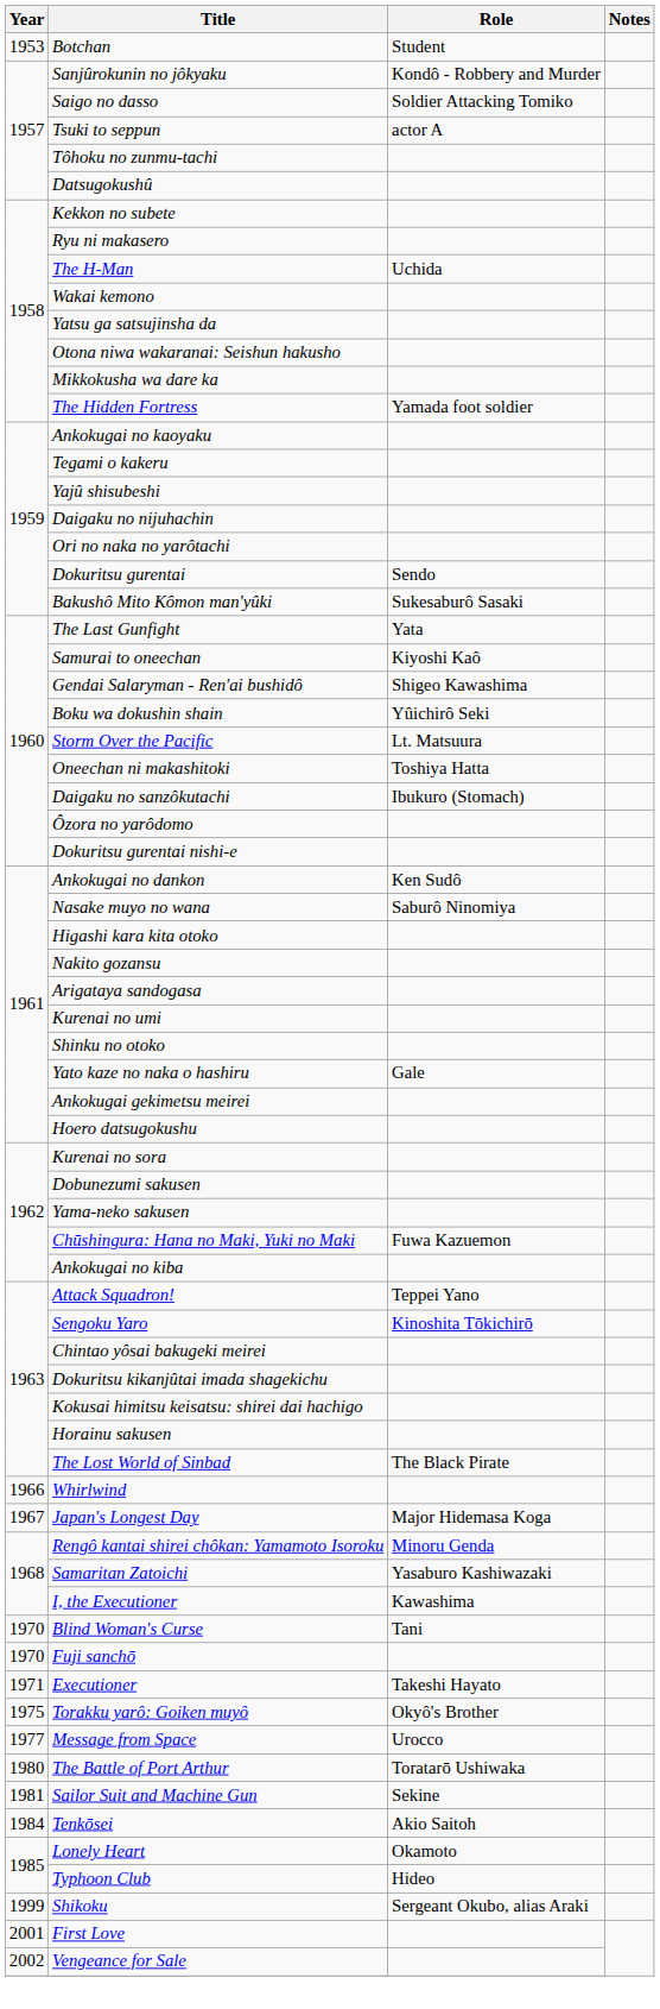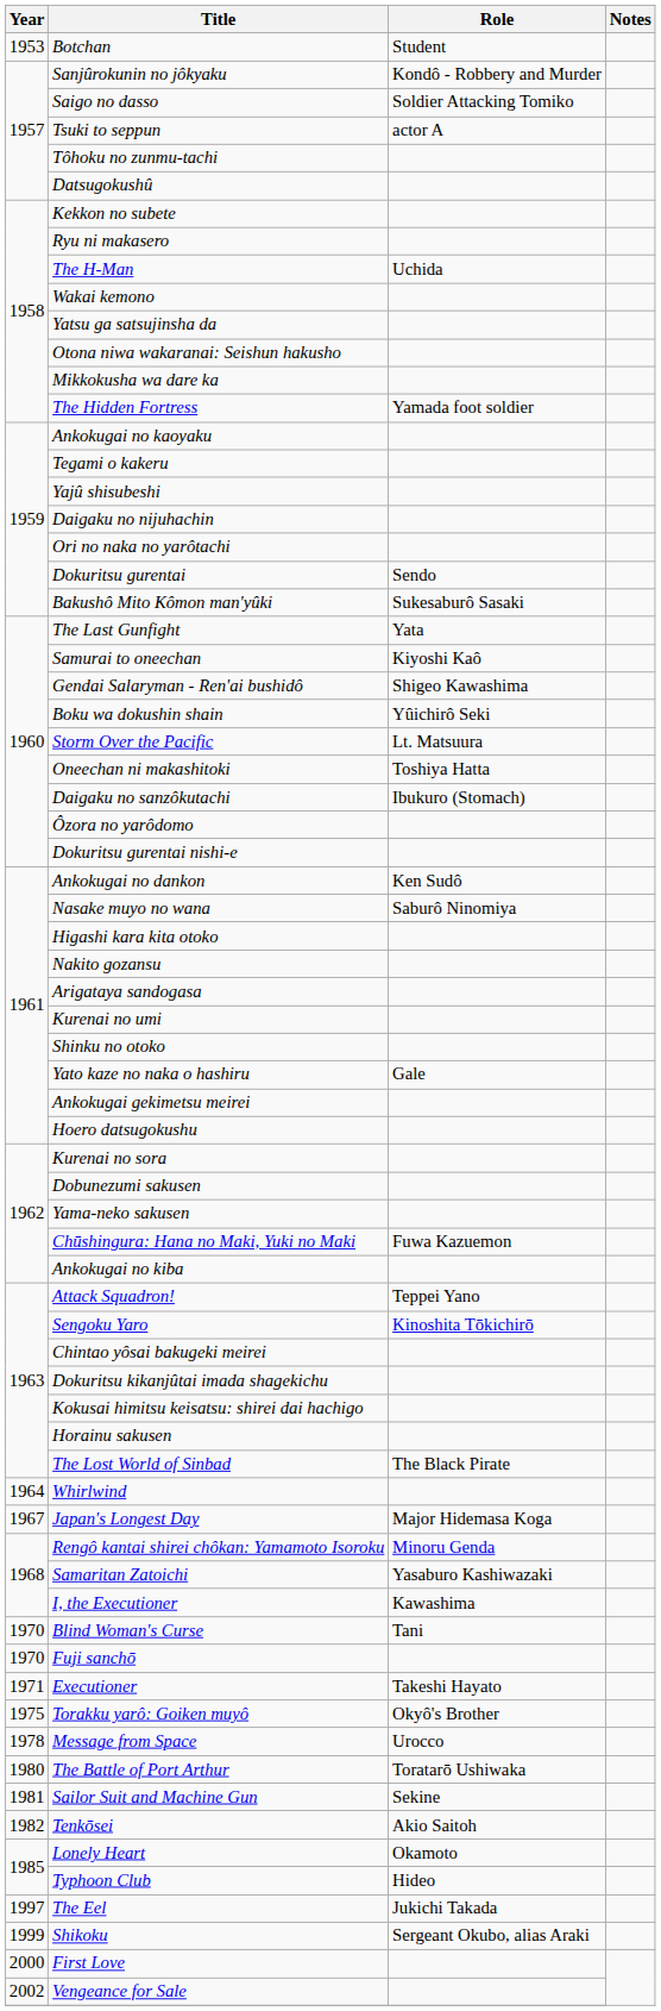 <table class="wikitable sortable">
 <tr>
 <th>Year</th>
 <th>Title</th>
 <th>Role</th>
 <th class="unsortable">Notes</th>
 </tr>
 <tr>
 <td>1953</td>
 <td><em>Botchan</em></td>
 <td>Student</td>
 <td></td>
 </tr>
 <tr>
 <td rowspan="5">1957</td>
 <td><em>Sanjûrokunin no jôkyaku</em></td>
 <td>Kondô - Robbery and Murder</td>
 <td></td>
 </tr>
 <tr>
 <td><em>Saigo no dasso</em></td>
 <td>Soldier Attacking Tomiko</td>
 <td></td>
 </tr>
 <tr>
 <td><em>Tsuki to seppun</em></td>
 <td>actor A</td>
 <td></td>
 </tr>
 <tr>
 <td><em>Tôhoku no zunmu-tachi</em></td>
 <td></td>
 <td></td>
 </tr>
 <tr>
 <td><em>Datsugokushû</em></td>
 <td></td>
 <td></td>
 </tr>
 <tr>
 <td rowspan="8">1958</td>
 <td><em>Kekkon no subete</em></td>
 <td></td>
 <td></td>
 </tr>
 <tr>
 <td><em>Ryu ni makasero</em></td>
 <td></td>
 <td></td>
 </tr>
 <tr>
 <td><em><a href='#'>The H-Man</a></em></td>
 <td>Uchida</td>
 <td></td>
 </tr>
 <tr>
 <td><em>Wakai kemono</em></td>
 <td></td>
 <td></td>
 </tr>
 <tr>
 <td><em>Yatsu ga satsujinsha da</em></td>
 <td></td>
 <td></td>
 </tr>
 <tr>
 <td><em>Otona niwa wakaranai: Seishun hakusho</em></td>
 <td></td>
 <td></td>
 </tr>
 <tr>
 <td><em>Mikkokusha wa dare ka</em></td>
 <td></td>
 <td></td>
 </tr>
 <tr>
 <td><em><a href='#'>The Hidden Fortress</a></em></td>
 <td>Yamada foot soldier</td>
 <td></td>
 </tr>
 <tr>
 <td rowspan="7">1959</td>
 <td><em>Ankokugai no kaoyaku</em></td>
 <td></td>
 <td></td>
 </tr>
 <tr>
 <td><em>Tegami o kakeru</em></td>
 <td></td>
 <td></td>
 </tr>
 <tr>
 <td><em>Yajû shisubeshi</em></td>
 <td></td>
 <td></td>
 </tr>
 <tr>
 <td><em>Daigaku no nijuhachin</em></td>
 <td></td>
 <td></td>
 </tr>
 <tr>
 <td><em>Ori no naka no yarôtachi</em></td>
 <td></td>
 <td></td>
 </tr>
 <tr>
 <td><em>Dokuritsu gurentai</em></td>
 <td>Sendo</td>
 <td></td>
 </tr>
 <tr>
 <td><em>Bakushô Mito Kômon man'yûki</em></td>
 <td>Sukesaburô Sasaki</td>
 <td></td>
 </tr>
 <tr>
 <td rowspan="9">1960</td>
 <td><em>The Last Gunfight</em></td>
 <td>Yata</td>
 <td></td>
 </tr>
 <tr>
 <td><em>Samurai to oneechan</em></td>
 <td>Kiyoshi Kaô</td>
 <td></td>
 </tr>
 <tr>
 <td><em>Gendai Salaryman - Ren'ai bushidô</em></td>
 <td>Shigeo Kawashima</td>
 <td></td>
 </tr>
 <tr>
 <td><em>Boku wa dokushin shain</em></td>
 <td>Yûichirô Seki</td>
 <td></td>
 </tr>
 <tr>
 <td><em><a href='#'>Storm Over the Pacific</a></em></td>
 <td>Lt. Matsuura</td>
 <td></td>
 </tr>
 <tr>
 <td><em>Oneechan ni makashitoki</em></td>
 <td>Toshiya Hatta</td>
 <td></td>
 </tr>
 <tr>
 <td><em>Daigaku no sanzôkutachi</em></td>
 <td>Ibukuro (Stomach)</td>
 <td></td>
 </tr>
 <tr>
 <td><em>Ôzora no yarôdomo</em></td>
 <td></td>
 <td></td>
 </tr>
 <tr>
 <td><em>Dokuritsu gurentai nishi-e</em></td>
 <td></td>
 <td></td>
 </tr>
 <tr>
 <td rowspan="10">1961</td>
 <td><em>Ankokugai no dankon</em></td>
 <td>Ken Sudô</td>
 <td></td>
 </tr>
 <tr>
 <td><em>Nasake muyo no wana</em></td>
 <td>Saburô Ninomiya</td>
 <td></td>
 </tr>
 <tr>
 <td><em>Higashi kara kita otoko</em></td>
 <td></td>
 <td></td>
 </tr>
 <tr>
 <td><em>Nakito gozansu</em></td>
 <td></td>
 <td></td>
 </tr>
 <tr>
 <td><em>Arigataya sandogasa</em></td>
 <td></td>
 <td></td>
 </tr>
 <tr>
 <td><em>Kurenai no umi</em></td>
 <td></td>
 <td></td>
 </tr>
 <tr>
 <td><em>Shinku no otoko</em></td>
 <td></td>
 <td></td>
 </tr>
 <tr>
 <td><em>Yato kaze no naka o hashiru</em></td>
 <td>Gale</td>
 <td></td>
 </tr>
 <tr>
 <td><em>Ankokugai gekimetsu meirei</em></td>
 <td></td>
 <td></td>
 </tr>
 <tr>
 <td><em>Hoero datsugokushu</em></td>
 <td></td>
 <td></td>
 </tr>
 <tr>
 <td rowspan="5">1962</td>
 <td><em>Kurenai no sora</em></td>
 <td></td>
 <td></td>
 </tr>
 <tr>
 <td><em>Dobunezumi sakusen</em></td>
 <td></td>
 <td></td>
 </tr>
 <tr>
 <td><em>Yama-neko sakusen</em></td>
 <td></td>
 <td></td>
 </tr>
 <tr>
 <td><em><a href='#'>Chūshingura: Hana no Maki, Yuki no Maki</a></em></td>
 <td>Fuwa Kazuemon</td>
 <td></td>
 </tr>
 <tr>
 <td><em>Ankokugai no kiba</em></td>
 <td></td>
 <td></td>
 </tr>
 <tr>
 <td rowspan="7">1963</td>
 <td><em><a href='#'>Attack Squadron!</a></em></td>
 <td>Teppei Yano</td>
 <td></td>
 </tr>
 <tr>
 <td><em><a href='#'>Sengoku Yaro</a></em></td>
 <td><a href='#'>Kinoshita Tōkichirō</a></td>
 <td></td>
 </tr>
 <tr>
 <td><em>Chintao yôsai bakugeki meirei</em></td>
 <td></td>
 <td></td>
 </tr>
 <tr>
 <td><em>Dokuritsu kikanjûtai imada shagekichu</em></td>
 <td></td>
 <td></td>
 </tr>
 <tr>
 <td><em>Kokusai himitsu keisatsu: shirei dai hachigo</em></td>
 <td></td>
 <td></td>
 </tr>
 <tr>
 <td><em>Horainu sakusen</em></td>
 <td></td>
 <td></td>
 </tr>
 <tr>
 <td><em><a href='#'>The Lost World of Sinbad</a></em></td>
 <td>The Black Pirate</td>
 <td></td>
 </tr>
 <tr>
-<td>1966</td>
+<td>1964</td>
 <td><em><a href='#'>Whirlwind</a></em></td>
 <td></td>
 <td></td>
 </tr>
 <tr>
 <td>1967</td>
 <td><em><a href='#'>Japan's Longest Day</a></em></td>
 <td>Major Hidemasa Koga</td>
 <td></td>
 </tr>
 <tr>
 <td rowspan="3">1968</td>
 <td><em><a href='#'>Rengô kantai shirei chôkan: Yamamoto Isoroku</a></em></td>
 <td><a href='#'>Minoru Genda</a></td>
 <td></td>
 </tr>
 <tr>
 <td><em><a href='#'>Samaritan Zatoichi</a></em></td>
 <td>Yasaburo Kashiwazaki</td>
 <td></td>
 </tr>
 <tr>
 <td><em><a href='#'>I, the Executioner</a></em></td>
 <td>Kawashima</td>
 <td></td>
 </tr>
 <tr>
 <td>1970</td>
 <td><em><a href='#'>Blind Woman's Curse</a></em></td>
 <td>Tani</td>
 <td></td>
 </tr>
 <tr>
 <td>1970</td>
 <td><em><a href='#'>Fuji sanchō</a></em></td>
 <td></td>
 <td></td>
 </tr>
 <tr>
 <td>1971</td>
 <td><em><a href='#'>Executioner</a></em></td>
 <td>Takeshi Hayato</td>
 <td></td>
 </tr>
 <tr>
 <td>1975</td>
 <td><em><a href='#'>Torakku yarô: Goiken muyô</a></em></td>
 <td>Okyô's Brother</td>
 <td></td>
 </tr>
 <tr>
-<td>1977</td>
+<td>1978</td>
 <td><em><a href='#'>Message from Space</a></em></td>
 <td>Urocco</td>
 <td></td>
 </tr>
 <tr>
 <td>1980</td>
 <td><em><a href='#'>The Battle of Port Arthur</a></em></td>
 <td>Toratarō Ushiwaka</td>
 <td></td>
 </tr>
 <tr>
 <td>1981</td>
 <td><em><a href='#'>Sailor Suit and Machine Gun</a></em></td>
 <td>Sekine</td>
 <td></td>
 </tr>
 <tr>
-<td>1984</td>
+<td>1982</td>
 <td><em><a href='#'>Tenkōsei</a></em></td>
 <td>Akio Saitoh</td>
 <td></td>
 </tr>
 <tr>
 <td rowspan="2">1985</td>
 <td><em><a href='#'>Lonely Heart</a></em></td>
 <td>Okamoto</td>
 <td></td>
 </tr>
 <tr>
 <td><em><a href='#'>Typhoon Club</a></em></td>
 <td>Hideo</td>
 <td></td>
 </tr>
 <tr>
+<td>1997</td>
+<td><em><a href='#'>The Eel</a></em></td>
+<td>Jukichi Takada</td>
+<td></td>
+</tr>
+<tr>
 <td>1999</td>
 <td><em><a href='#'>Shikoku</a></em></td>
 <td>Sergeant Okubo, alias Araki</td>
 <td></td>
 </tr>
 <tr>
-<td>2001</td>
+<td>2000</td>
 <td><em><a href='#'>First Love</a></em></td>
 <td></td>
 </tr>
 <tr>
 <td>2002</td>
 <td><em><a href='#'>Vengeance for Sale</a></em></td>
 <td></td>
 </tr>
 <tr>
 </tr>
 </table>
